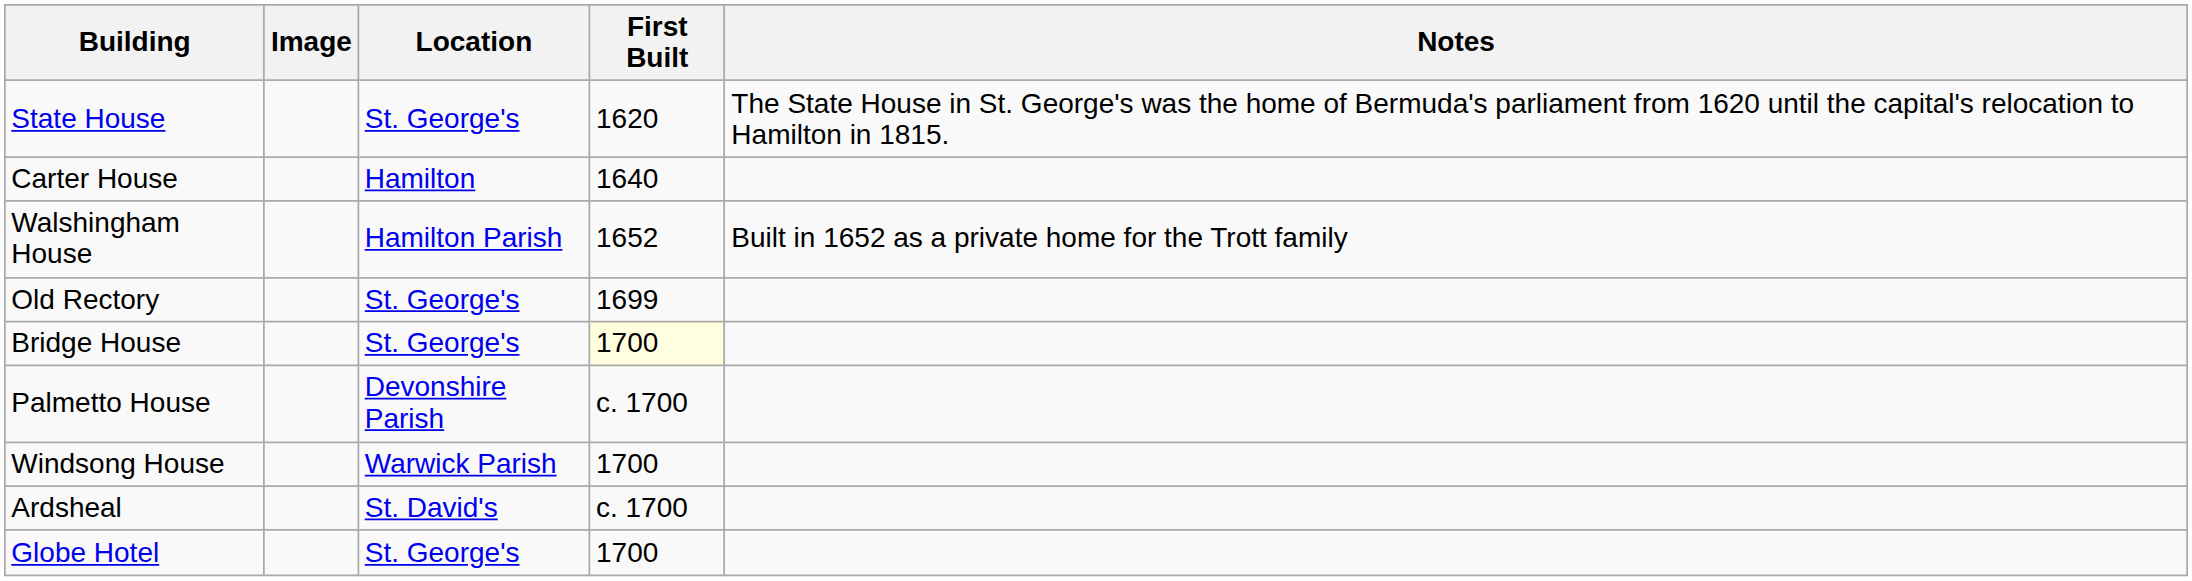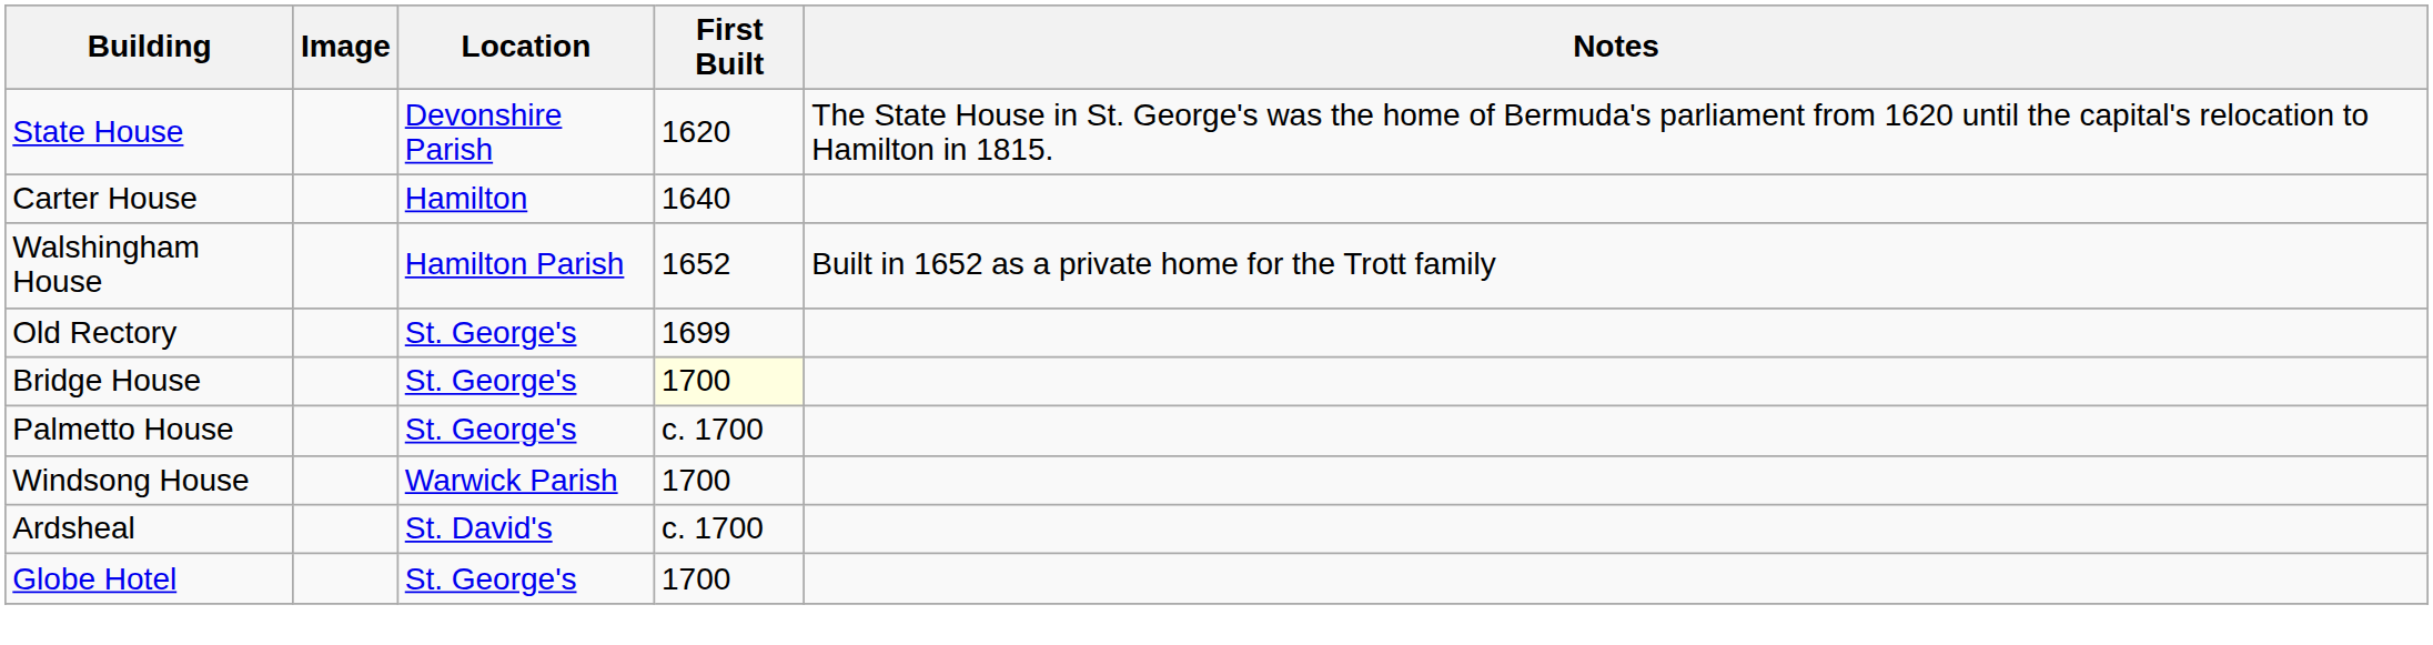 <table class="wikitable">
 <tr>
 <th>Building</th>
 <th>Image</th>
 <th>Location</th>
 <th>First Built</th>
 <th>Notes</th>
 </tr>
 <tr>
 <td><a href='#'>State House</a></td>
 <td></td>
-<td><a href='#'>St. George's</a></td>
+<td><a href='#'>Devonshire Parish</a></td>
 <td>1620</td>
 <td>The State House in St. George's was the home of Bermuda's parliament from 1620 until the capital's relocation to Hamilton in 1815.</td>
 </tr>
 <tr>
 <td>Carter House</td>
 <td></td>
 <td><a href='#'>Hamilton</a></td>
 <td>1640</td>
 <td></td>
 </tr>
 <tr>
 <td>Walshingham House</td>
 <td></td>
 <td><a href='#'>Hamilton Parish</a></td>
 <td>1652</td>
 <td>Built in 1652 as a private home for the Trott family </td>
 </tr>
 <tr>
 <td>Old Rectory</td>
 <td></td>
 <td><a href='#'>St. George's</a></td>
 <td>1699</td>
 <td></td>
 </tr>
 <tr>
 <td>Bridge House</td>
 <td></td>
 <td><a href='#'>St. George's</a></td>
 <td style="background: lightyellow;">1700</td>
 <td></td>
 </tr>
 <tr>
 <td>Palmetto House</td>
 <td></td>
-<td><a href='#'>Devonshire Parish</a></td>
+<td><a href='#'>St. George's</a></td>
 <td>c. 1700</td>
 <td></td>
 </tr>
 <tr>
 <td>Windsong House</td>
 <td></td>
 <td><a href='#'>Warwick Parish</a></td>
 <td>1700</td>
 <td></td>
 </tr>
 <tr>
 <td>Ardsheal</td>
 <td></td>
 <td><a href='#'>St. David's</a></td>
 <td>c. 1700</td>
 <td></td>
 </tr>
 <tr>
 <td><a href='#'>Globe Hotel</a></td>
 <td></td>
 <td><a href='#'>St. George's</a></td>
 <td>1700</td>
 <td></td>
 </tr>
 </table>
